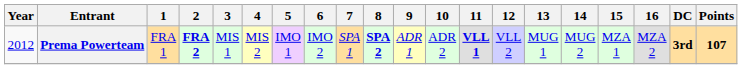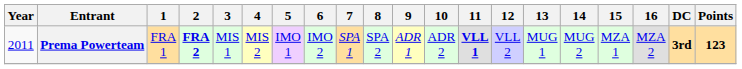 <table class="wikitable" style="text-align:center; font-size:85%">
 <tr>
 <th>Year</th>
 <th>Entrant</th>
 <th>1</th>
 <th>2</th>
 <th>3</th>
 <th>4</th>
 <th>5</th>
 <th>6</th>
 <th>7</th>
 <th>8</th>
 <th>9</th>
 <th>10</th>
 <th>11</th>
 <th>12</th>
 <th>13</th>
 <th>14</th>
 <th>15</th>
 <th>16</th>
 <th>DC</th>
 <th>Points</th>
 </tr>
 <tr>
-<td><a href='#'>2012</a></td>
+<td><a href='#'>2011</a></td>
 <th nowrap><a href='#'>Prema Powerteam</a></th>
 <td style="background:#FFDF9F;"><a href='#'>FRA<br>1</a><br></td>
 <td style="background:#DFFFDF;"><strong><a href='#'>FRA<br>2</a><br></strong></td>
 <td style="background:#DFFFDF;"><a href='#'>MIS<br>1</a><br></td>
 <td style="background:#FFFFBF;"><a href='#'>MIS<br>2</a><br></td>
 <td style="background:#EFCFFF;"><a href='#'>IMO<br>1</a><br></td>
 <td style="background:#DFFFDF;"><a href='#'>IMO<br>2</a><br></td>
 <td style="background:#FFDF9F;"><em><a href='#'>SPA<br>1</a></em><br></td>
-<td style="background:#DFFFDF;"><strong><a href='#'>SPA<br>2</a><br></strong></td>
+<td style="background:#DFFFDF;"><a href='#'>SPA<br>2</a><br></td>
 <td style="background:#FFFFBF;"><em><a href='#'>ADR<br>1</a></em><br></td>
 <td style="background:#DFFFDF;"><a href='#'>ADR<br>2</a><br></td>
 <td style="background:#DFDFDF;"><strong><a href='#'>VLL<br>1</a></strong><br></td>
 <td style="background:#CFCFFF;"><a href='#'>VLL<br>2</a><br></td>
 <td style="background:#DFFFDF;"><a href='#'>MUG<br>1</a><br></td>
 <td style="background:#DFFFDF;"><a href='#'>MUG<br>2</a><br></td>
 <td style="background:#DFFFDF;"><a href='#'>MZA<br>1</a><br></td>
 <td style="background:#DFDFDF;"><a href='#'>MZA<br>2</a><br></td>
 <th style="background:#FFDF9F;">3rd</th>
-<th style="background:#FFDF9F;">107</th>
+<th style="background:#FFDF9F;">123</th>
 </tr>
 <tr>
 </tr>
 </table>
